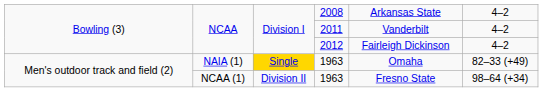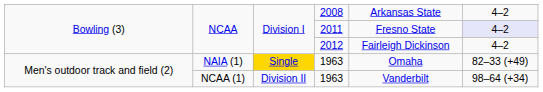 <table class="wikitable" width="65%">
 <tr align="center">
 <td rowspan="3"><a href='#'>Bowling</a> (3)</td>
 <td rowspan="3"><a href='#'>NCAA</a></td>
 <td rowspan="3"><a href='#'>Division I</a></td>
 <td><a href='#'>2008</a></td>
 <td><a href='#'>Arkansas State</a></td>
 <td>4–2</td>
 </tr>
 <tr align="center">
 <td><a href='#'>2011</a></td>
-<td><a href='#'>Vanderbilt</a></td>
-<td>4–2</td>
+<td><a href='#'>Fresno State</a></td>
+<td style="background: lavender;">4–2</td>
 </tr>
 <tr align="center">
 <td><a href='#'>2012</a></td>
 <td><a href='#'>Fairleigh Dickinson</a></td>
 <td>4–2</td>
 </tr>
 <tr align="center">
 <td rowspan="2">Men's outdoor track and field (2)</td>
 <td rowspan="1"><a href='#'>NAIA</a> (1)</td>
 <td rowspan="1" style="background: gold;"><a href='#'>Single</a></td>
 <td>1963</td>
 <td><a href='#'>Omaha</a></td>
 <td>82–33 (+49)</td>
 </tr>
 <tr align="center">
 <td>NCAA (1)</td>
 <td><a href='#'>Division II</a></td>
 <td>1963</td>
-<td><a href='#'>Fresno State</a></td>
+<td><a href='#'>Vanderbilt</a></td>
 <td>98–64 (+34)</td>
 </tr>
 </table>
